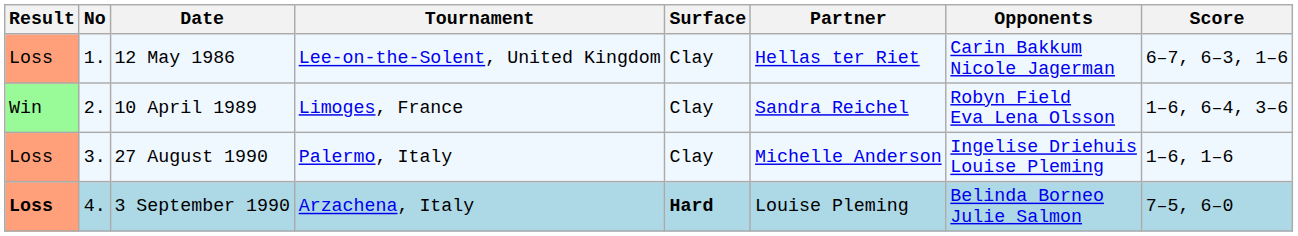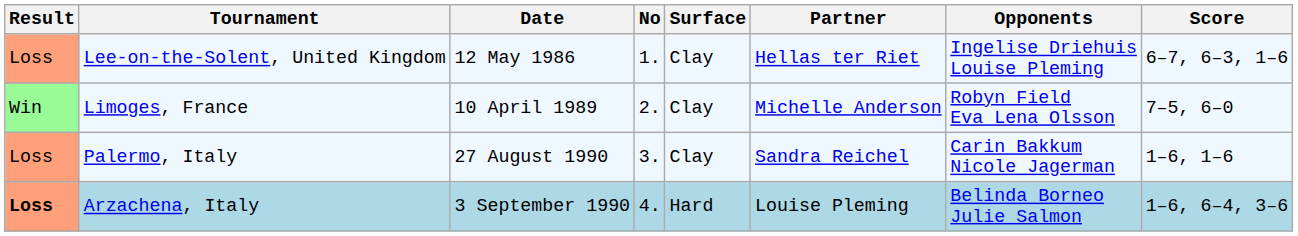 <table class="sortable wikitable" style="font-size:97%;">
 <tr>
 <th>Result</th>
+<th>Tournament</th>
+<th>Date</th>
 <th>No</th>
-<th>Date</th>
-<th>Tournament</th>
 <th>Surface</th>
 <th>Partner</th>
 <th>Opponents</th>
 <th>Score</th>
 </tr>
 <tr style="background:#f0f8ff;">
 <td style="background:#ffa07a;">Loss</td>
+<td><a href='#'>Lee-on-the-Solent</a>, United Kingdom</td>
+<td>12 May 1986</td>
 <td>1.</td>
-<td>12 May 1986</td>
-<td><a href='#'>Lee-on-the-Solent</a>, United Kingdom</td>
 <td>Clay</td>
 <td> <a href='#'>Hellas ter Riet</a></td>
-<td> <a href='#'>Carin Bakkum</a> <br>  <a href='#'>Nicole Jagerman</a></td>
+<td> <a href='#'>Ingelise Driehuis</a> <br>  <a href='#'>Louise Pleming</a></td>
 <td>6–7, 6–3, 1–6</td>
 </tr>
 <tr style="background:#f0f8ff;">
 <td style="background:#98fb98;">Win</td>
+<td><a href='#'>Limoges</a>, France</td>
+<td>10 April 1989</td>
 <td>2.</td>
-<td>10 April 1989</td>
-<td><a href='#'>Limoges</a>, France</td>
 <td>Clay</td>
-<td> <a href='#'>Sandra Reichel</a></td>
+<td> <a href='#'>Michelle Anderson</a></td>
 <td> <a href='#'>Robyn Field</a> <br>  <a href='#'>Eva Lena Olsson</a></td>
-<td>1–6, 6–4, 3–6</td>
+<td>7–5, 6–0</td>
 </tr>
 <tr style="background:#f0f8ff;">
 <td style="background:#ffa07a;">Loss</td>
+<td><a href='#'>Palermo</a>, Italy</td>
+<td>27 August 1990</td>
 <td>3.</td>
-<td>27 August 1990</td>
-<td><a href='#'>Palermo</a>, Italy</td>
 <td>Clay</td>
-<td> <a href='#'>Michelle Anderson</a></td>
-<td> <a href='#'>Ingelise Driehuis</a> <br>  <a href='#'>Louise Pleming</a></td>
+<td> <a href='#'>Sandra Reichel</a></td>
+<td> <a href='#'>Carin Bakkum</a> <br>  <a href='#'>Nicole Jagerman</a></td>
 <td>1–6, 1–6</td>
 </tr>
 <tr bgcolor=lightblue>
 <td style="background:#ffa07a;"><strong>Loss</strong></td>
+<td><a href='#'>Arzachena</a>, Italy</td>
+<td>3 September 1990</td>
 <td>4.</td>
-<td>3 September 1990</td>
-<td><a href='#'>Arzachena</a>, Italy</td>
-<td><strong>Hard</strong></td>
+<td>Hard</td>
 <td> Louise Pleming</td>
 <td> <a href='#'>Belinda Borneo</a> <br>  <a href='#'>Julie Salmon</a></td>
-<td>7–5, 6–0</td>
+<td>1–6, 6–4, 3–6</td>
 </tr>
 </table>
